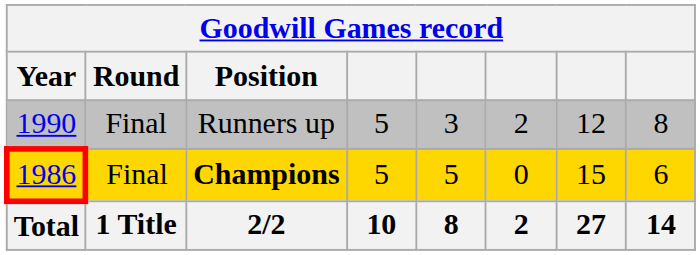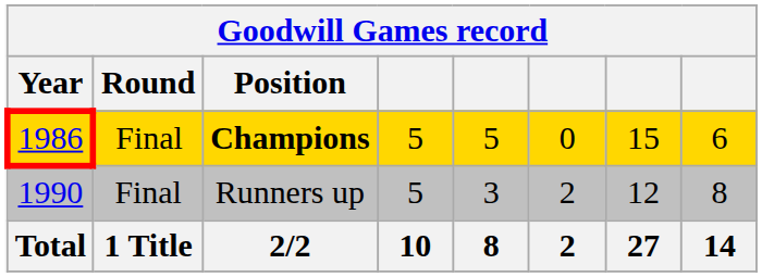 <table class="wikitable" style="text-align: center;">
 <tr>
 <th colspan=8><a href='#'>Goodwill Games record</a></th>
 </tr>
 <tr>
 <th>Year</th>
 <th>Round</th>
 <th>Position</th>
 <th width=30></th>
 <th width=30></th>
 <th width=30></th>
 <th width=30></th>
 <th width=30></th>
 </tr>
+<tr bgcolor=gold>
+<td style="border: 3px solid red"> <a href='#'>1986</a></td>
+<td>Final</td>
+<td><strong>Champions</strong></td>
+<td>5</td>
+<td>5</td>
+<td>0</td>
+<td>15</td>
+<td>6</td>
+</tr>
 <tr bgcolor=silver>
 <td> <a href='#'>1990</a></td>
 <td>Final</td>
 <td>Runners up</td>
 <td>5</td>
 <td>3</td>
 <td>2</td>
 <td>12</td>
 <td>8</td>
-</tr>
-<tr bgcolor=gold>
-<td style="border: 3px solid red"> <a href='#'>1986</a></td>
-<td>Final</td>
-<td><strong>Champions</strong></td>
-<td>5</td>
-<td>5</td>
-<td>0</td>
-<td>15</td>
-<td>6</td>
 </tr>
 <tr>
 <th>Total</th>
 <th>1 Title</th>
 <th>2/2</th>
 <th>10</th>
 <th>8</th>
 <th>2</th>
 <th>27</th>
 <th>14</th>
 </tr>
 </table>
